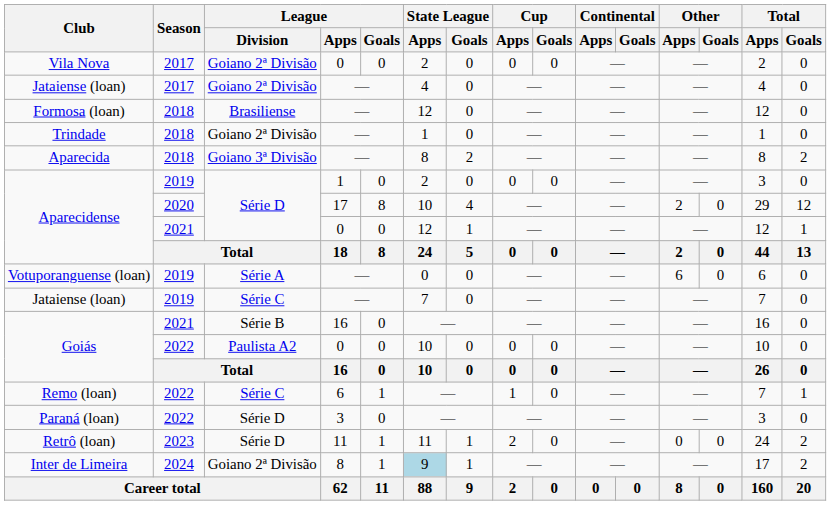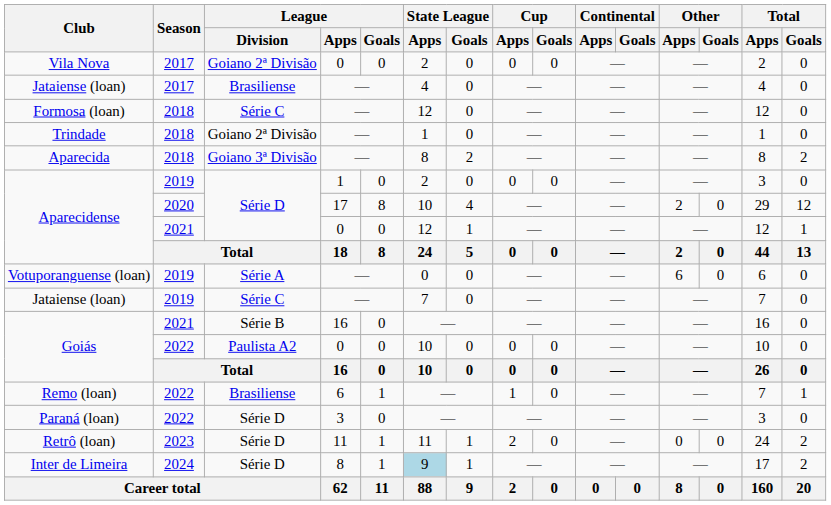 <table class="wikitable" style="text-align: center;">
 <tr>
 <th rowspan="2">Club</th>
 <th rowspan="2">Season</th>
 <th colspan="3">League</th>
 <th colspan="2">State League</th>
 <th colspan="2">Cup</th>
 <th colspan="2">Continental</th>
 <th colspan="2">Other</th>
 <th colspan="2">Total</th>
 </tr>
 <tr>
 <th>Division</th>
 <th>Apps</th>
 <th>Goals</th>
 <th>Apps</th>
 <th>Goals</th>
 <th>Apps</th>
 <th>Goals</th>
 <th>Apps</th>
 <th>Goals</th>
 <th>Apps</th>
 <th>Goals</th>
 <th>Apps</th>
 <th>Goals</th>
 </tr>
 <tr>
 <td valign="center"><a href='#'>Vila Nova</a></td>
 <td><a href='#'>2017</a></td>
 <td><a href='#'>Goiano 2ª Divisão</a></td>
 <td>0</td>
 <td>0</td>
 <td>2</td>
 <td>0</td>
 <td>0</td>
 <td>0</td>
 <td colspan="2">—</td>
 <td colspan="2">—</td>
 <td>2</td>
 <td>0</td>
 </tr>
 <tr>
 <td valign="center"><a href='#'>Jataiense</a> (loan)</td>
 <td><a href='#'>2017</a></td>
-<td><a href='#'>Goiano 2ª Divisão</a></td>
+<td><a href='#'>Brasiliense</a></td>
 <td colspan="2">—</td>
 <td>4</td>
 <td>0</td>
 <td colspan="2">—</td>
 <td colspan="2">—</td>
 <td colspan="2">—</td>
 <td>4</td>
 <td>0</td>
 </tr>
 <tr>
 <td valign="center"><a href='#'>Formosa</a> (loan)</td>
 <td><a href='#'>2018</a></td>
-<td><a href='#'>Brasiliense</a></td>
+<td><a href='#'>Série C</a></td>
 <td colspan="2">—</td>
 <td>12</td>
 <td>0</td>
 <td colspan="2">—</td>
 <td colspan="2">—</td>
 <td colspan="2">—</td>
 <td>12</td>
 <td>0</td>
 </tr>
 <tr>
 <td valign="center"><a href='#'>Trindade</a></td>
 <td><a href='#'>2018</a></td>
 <td>Goiano 2ª Divisão</td>
 <td colspan="2">—</td>
 <td>1</td>
 <td>0</td>
 <td colspan="2">—</td>
 <td colspan="2">—</td>
 <td colspan="2">—</td>
 <td>1</td>
 <td>0</td>
 </tr>
 <tr>
 <td valign="center"><a href='#'>Aparecida</a></td>
 <td><a href='#'>2018</a></td>
 <td><a href='#'>Goiano 3ª Divisão</a></td>
 <td colspan="2">—</td>
 <td>8</td>
 <td>2</td>
 <td colspan="2">—</td>
 <td colspan="2">—</td>
 <td colspan="2">—</td>
 <td>8</td>
 <td>2</td>
 </tr>
 <tr>
 <td rowspan="4" valign="center"><a href='#'>Aparecidense</a></td>
 <td><a href='#'>2019</a></td>
 <td rowspan="3"><a href='#'>Série D</a></td>
 <td>1</td>
 <td>0</td>
 <td>2</td>
 <td>0</td>
 <td>0</td>
 <td>0</td>
 <td colspan="2">—</td>
 <td colspan="2">—</td>
 <td>3</td>
 <td>0</td>
 </tr>
 <tr>
 <td><a href='#'>2020</a></td>
 <td>17</td>
 <td>8</td>
 <td>10</td>
 <td>4</td>
 <td colspan="2">—</td>
 <td colspan="2">—</td>
 <td>2</td>
 <td>0</td>
 <td>29</td>
 <td>12</td>
 </tr>
 <tr>
 <td><a href='#'>2021</a></td>
 <td>0</td>
 <td>0</td>
 <td>12</td>
 <td>1</td>
 <td colspan="2">—</td>
 <td colspan="2">—</td>
 <td colspan="2">—</td>
 <td>12</td>
 <td>1</td>
 </tr>
 <tr>
 <th colspan="2">Total</th>
 <th>18</th>
 <th>8</th>
 <th>24</th>
 <th>5</th>
 <th>0</th>
 <th>0</th>
 <th colspan="2">—</th>
 <th>2</th>
 <th>0</th>
 <th>44</th>
 <th>13</th>
 </tr>
 <tr>
 <td valign="center"><a href='#'>Votuporanguense</a> (loan)</td>
 <td><a href='#'>2019</a></td>
 <td><a href='#'>Série A</a></td>
 <td colspan="2">—</td>
 <td>0</td>
 <td>0</td>
 <td colspan="2">—</td>
 <td colspan="2">—</td>
 <td>6</td>
 <td>0</td>
 <td>6</td>
 <td>0</td>
 </tr>
 <tr>
 <td valign="center">Jataiense (loan)</td>
 <td><a href='#'>2019</a></td>
 <td><a href='#'>Série C</a></td>
 <td colspan="2">—</td>
 <td>7</td>
 <td>0</td>
 <td colspan="2">—</td>
 <td colspan="2">—</td>
 <td colspan="2">—</td>
 <td>7</td>
 <td>0</td>
 </tr>
 <tr>
 <td rowspan="3" valign="center"><a href='#'>Goiás</a></td>
 <td><a href='#'>2021</a></td>
 <td>Série B</td>
 <td>16</td>
 <td>0</td>
 <td colspan="2">—</td>
 <td colspan="2">—</td>
 <td colspan="2">—</td>
 <td colspan="2">—</td>
 <td>16</td>
 <td>0</td>
 </tr>
 <tr>
 <td><a href='#'>2022</a></td>
 <td><a href='#'>Paulista A2</a></td>
 <td>0</td>
 <td>0</td>
 <td>10</td>
 <td>0</td>
 <td>0</td>
 <td>0</td>
 <td colspan="2">—</td>
 <td colspan="2">—</td>
 <td>10</td>
 <td>0</td>
 </tr>
 <tr>
 <th colspan="2">Total</th>
 <th>16</th>
 <th>0</th>
 <th>10</th>
 <th>0</th>
 <th>0</th>
 <th>0</th>
 <th colspan="2">—</th>
 <th colspan="2">—</th>
 <th>26</th>
 <th>0</th>
 </tr>
 <tr>
 <td valign="center"><a href='#'>Remo</a> (loan)</td>
 <td><a href='#'>2022</a></td>
-<td><a href='#'>Série C</a></td>
+<td><a href='#'>Brasiliense</a></td>
 <td>6</td>
 <td>1</td>
 <td colspan="2">—</td>
 <td>1</td>
 <td>0</td>
 <td colspan="2">—</td>
 <td colspan="2">—</td>
 <td>7</td>
 <td>1</td>
 </tr>
 <tr>
 <td valign="center"><a href='#'>Paraná</a> (loan)</td>
 <td><a href='#'>2022</a></td>
 <td>Série D</td>
 <td>3</td>
 <td>0</td>
 <td colspan="2">—</td>
 <td colspan="2">—</td>
 <td colspan="2">—</td>
 <td colspan="2">—</td>
 <td>3</td>
 <td>0</td>
 </tr>
 <tr>
 <td valign="center"><a href='#'>Retrô</a> (loan)</td>
 <td><a href='#'>2023</a></td>
 <td>Série D</td>
 <td>11</td>
 <td>1</td>
 <td>11</td>
 <td>1</td>
 <td>2</td>
 <td>0</td>
 <td colspan="2">—</td>
 <td>0</td>
 <td>0</td>
 <td>24</td>
 <td>2</td>
 </tr>
 <tr>
 <td valign="center"><a href='#'>Inter de Limeira</a></td>
 <td><a href='#'>2024</a></td>
-<td>Goiano 2ª Divisão</td>
+<td>Série D</td>
 <td>8</td>
 <td>1</td>
 <td style="background: lightblue;">9</td>
 <td>1</td>
 <td colspan="2">—</td>
 <td colspan="2">—</td>
 <td colspan="2">—</td>
 <td>17</td>
 <td>2</td>
 </tr>
 <tr>
 <th colspan="3"><strong>Career total</strong></th>
 <th>62</th>
 <th>11</th>
 <th>88</th>
 <th>9</th>
 <th>2</th>
 <th>0</th>
 <th>0</th>
 <th>0</th>
 <th>8</th>
 <th>0</th>
 <th>160</th>
 <th>20</th>
 </tr>
 </table>
